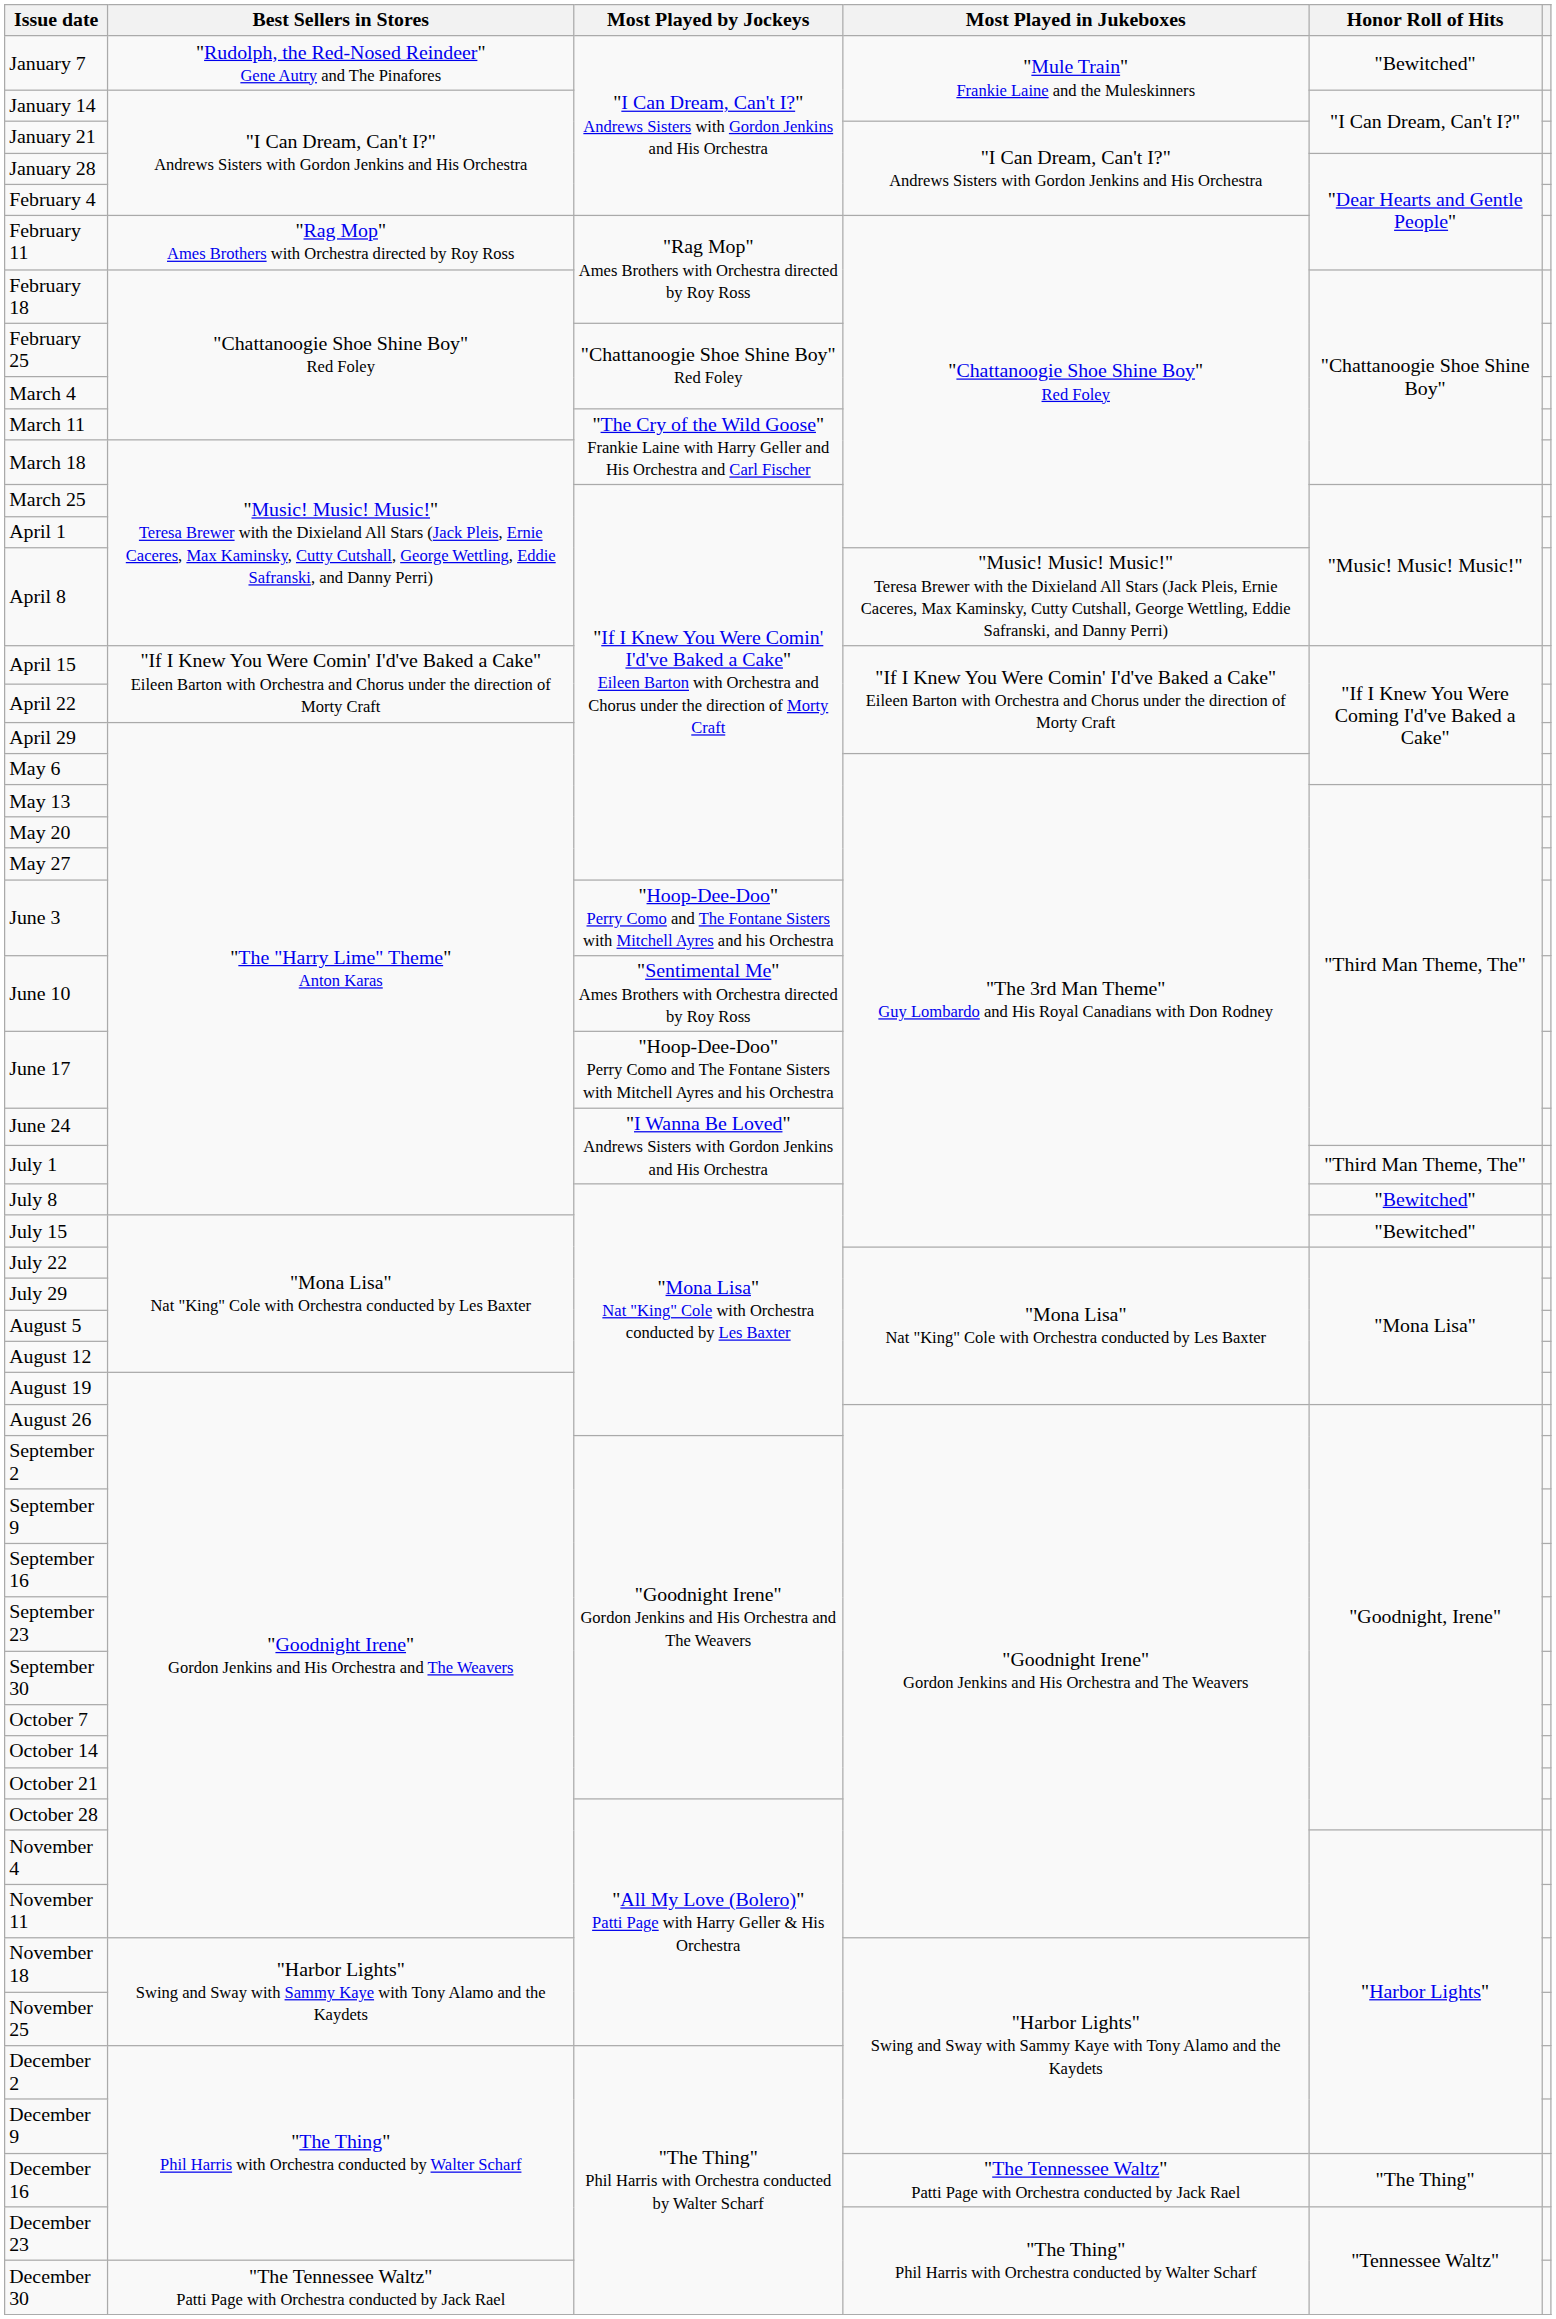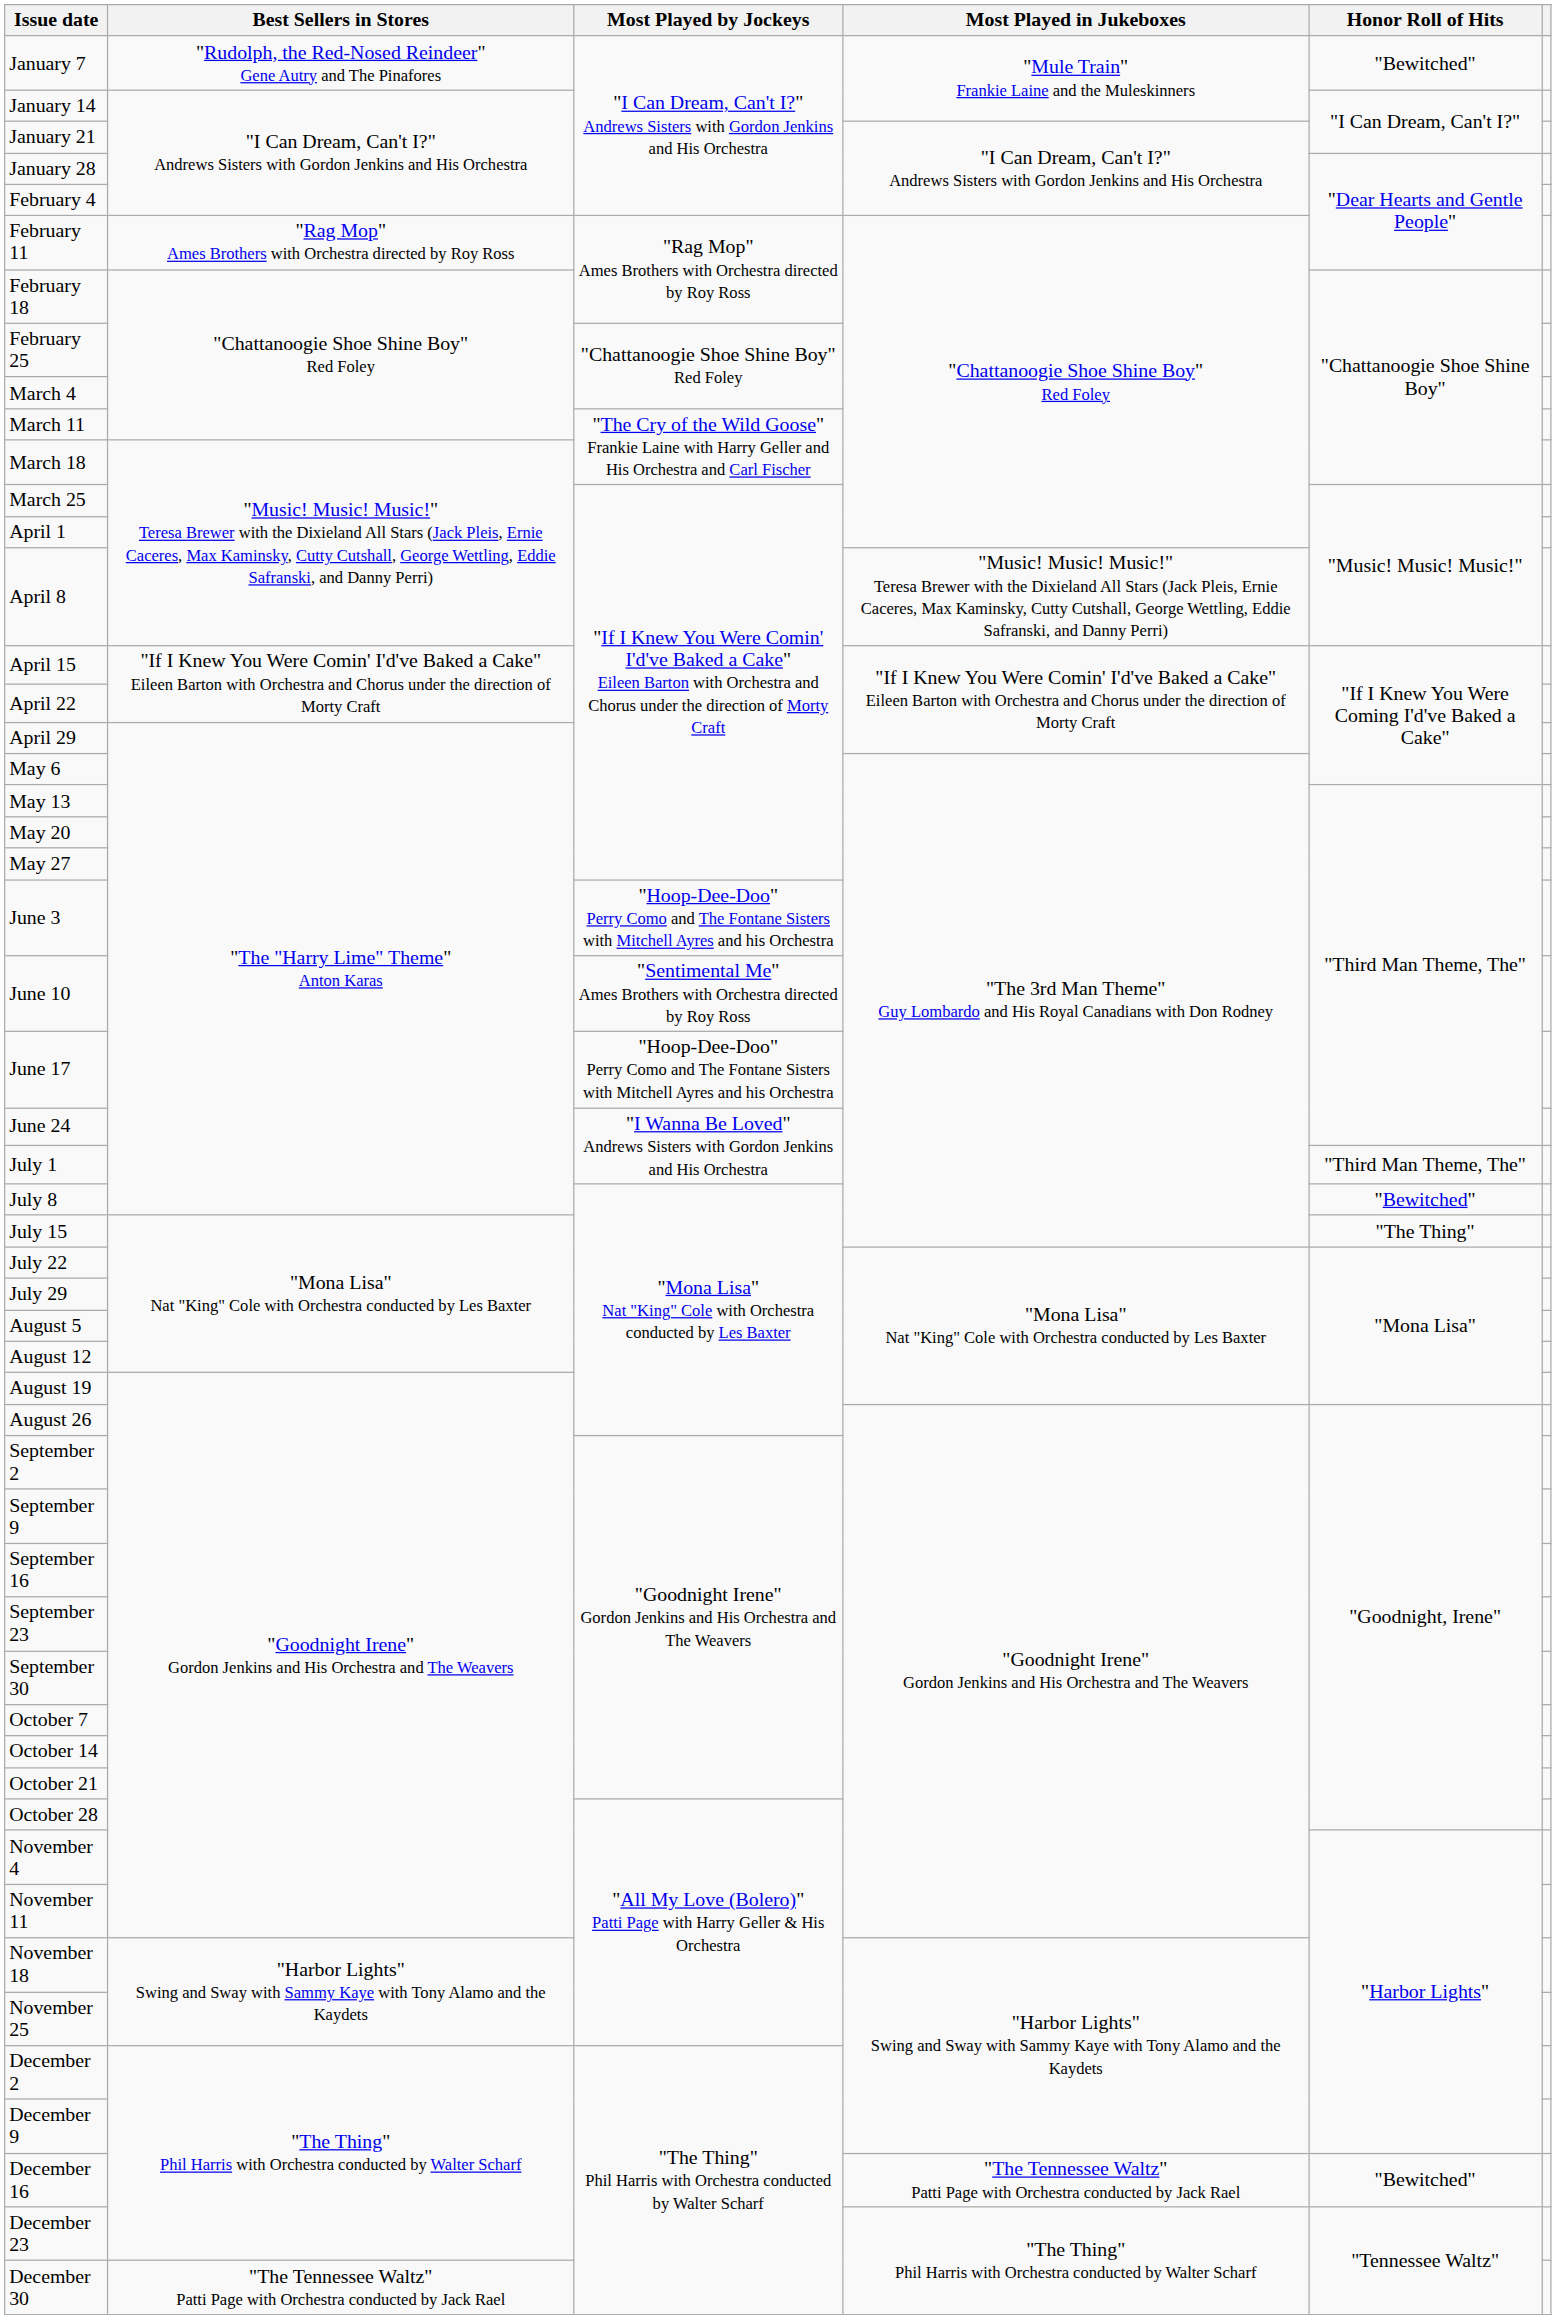 <table class="wikitable">
 <tr>
 <th>Issue date</th>
 <th>Best Sellers in Stores</th>
 <th>Most Played by Jockeys</th>
 <th>Most Played in Jukeboxes</th>
 <th>Honor Roll of Hits</th>
 <th></th>
 </tr>
 <tr>
 <td>January 7</td>
 <td style="text-align: center;">"<a href='#'>Rudolph, the Red-Nosed Reindeer</a>"<br><small><a href='#'>Gene Autry</a> and The Pinafores</small></td>
 <td rowspan=5 style="text-align: center;">"<a href='#'>I Can Dream, Can't I?</a>"<br><small><a href='#'>Andrews Sisters</a> with <a href='#'>Gordon Jenkins</a> and His Orchestra</small></td>
 <td rowspan=2 style="text-align: center;">"<a href='#'>Mule Train</a>"<br><small><a href='#'>Frankie Laine</a> and the Muleskinners</small></td>
 <td style="text-align: center;">"Bewitched"</td>
 <td style="text-align: center;"></td>
 </tr>
 <tr>
 <td>January 14</td>
 <td rowspan=4 style="text-align: center;">"I Can Dream, Can't I?"<br><small>Andrews Sisters with Gordon Jenkins and His Orchestra</small></td>
 <td rowspan=2 style="text-align: center;">"I Can Dream, Can't I?"</td>
 <td style="text-align: center;"></td>
 </tr>
 <tr>
 <td>January 21</td>
 <td rowspan=3 style="text-align: center;">"I Can Dream, Can't I?"<br><small>Andrews Sisters with Gordon Jenkins and His Orchestra</small></td>
 <td style="text-align: center;"></td>
 </tr>
 <tr>
 <td>January 28</td>
 <td rowspan=3 style="text-align: center;">"<a href='#'>Dear Hearts and Gentle People</a>"</td>
 <td style="text-align: center;"></td>
 </tr>
 <tr>
 <td>February 4</td>
 <td style="text-align: center;"></td>
 </tr>
 <tr>
 <td>February 11</td>
 <td style="text-align: center;">"<a href='#'>Rag Mop</a>"<br><small><a href='#'>Ames Brothers</a> with Orchestra directed by Roy Ross</small></td>
 <td rowspan=2 style="text-align: center;">"Rag Mop"<br><small>Ames Brothers with Orchestra directed by Roy Ross</small></td>
 <td rowspan=8 style="text-align: center;">"<a href='#'>Chattanoogie Shoe Shine Boy</a>"<br><small><a href='#'>Red Foley</a></small></td>
 <td style="text-align: center;"></td>
 </tr>
 <tr>
 <td>February 18</td>
 <td rowspan=4 style="text-align: center;">"Chattanoogie Shoe Shine Boy"<br><small>Red Foley</small></td>
 <td rowspan=5 style="text-align: center;">"Chattanoogie Shoe Shine Boy"</td>
 <td style="text-align: center;"></td>
 </tr>
 <tr>
 <td>February 25</td>
 <td rowspan=2 style="text-align: center;">"Chattanoogie Shoe Shine Boy"<br><small>Red Foley</small></td>
 <td style="text-align: center;"></td>
 </tr>
 <tr>
 <td>March 4</td>
 <td style="text-align: center;"></td>
 </tr>
 <tr>
 <td>March 11</td>
 <td rowspan=2 style="text-align: center;">"<a href='#'>The Cry of the Wild Goose</a>"<br><small>Frankie Laine with Harry Geller and His Orchestra and <a href='#'>Carl Fischer</a></small></td>
 <td style="text-align: center;"></td>
 </tr>
 <tr>
 <td>March 18</td>
 <td rowspan=4 style="text-align: center;">"<a href='#'>Music! Music! Music!</a>"<br><small><a href='#'>Teresa Brewer</a> with the Dixieland All Stars (<a href='#'>Jack Pleis</a>, <a href='#'>Ernie Caceres</a>, <a href='#'>Max Kaminsky</a>, <a href='#'>Cutty Cutshall</a>, <a href='#'>George Wettling</a>, <a href='#'>Eddie Safranski</a>, and Danny Perri)</small></td>
 <td style="text-align: center;"></td>
 </tr>
 <tr>
 <td>March 25</td>
 <td rowspan=10 style="text-align: center;">"<a href='#'>If I Knew You Were Comin' I'd've Baked a Cake</a>"<br><small><a href='#'>Eileen Barton</a> with Orchestra and Chorus under the direction of <a href='#'>Morty Craft</a></small></td>
 <td rowspan=3 style="text-align: center;">"Music! Music! Music!"</td>
 <td style="text-align: center;"></td>
 </tr>
 <tr>
 <td>April 1</td>
 <td style="text-align: center;"></td>
 </tr>
 <tr>
 <td>April 8</td>
 <td style="text-align: center;">"Music! Music! Music!"<br><small>Teresa Brewer with the Dixieland All Stars (Jack Pleis, Ernie Caceres, Max Kaminsky, Cutty Cutshall, George Wettling, Eddie Safranski, and Danny Perri)</small></td>
 <td style="text-align: center;"></td>
 </tr>
 <tr>
 <td>April 15</td>
 <td rowspan=2 style="text-align: center;">"If I Knew You Were Comin' I'd've Baked a Cake"<br><small>Eileen Barton with Orchestra and Chorus under the direction of Morty Craft</small></td>
 <td rowspan="3" style="text-align: center;">"If I Knew You Were Comin' I'd've Baked a Cake"<br><small>Eileen Barton with Orchestra and Chorus under the direction of Morty Craft</small></td>
 <td rowspan=4 style="text-align: center;">"If I Knew You Were Coming I'd've Baked a Cake"</td>
 <td style="text-align: center;"></td>
 </tr>
 <tr>
 <td>April 22</td>
 <td style="text-align: center;"></td>
 </tr>
 <tr>
 <td>April 29</td>
 <td rowspan=11 style="text-align: center;">"<a href='#'>The "Harry Lime" Theme</a>"<br><small><a href='#'>Anton Karas</a></small></td>
 <td style="text-align: center;"></td>
 </tr>
 <tr>
 <td>May 6</td>
 <td rowspan=11 style="text-align: center;">"The 3rd Man Theme"<br><small><a href='#'>Guy Lombardo</a> and His Royal Canadians with Don Rodney</small></td>
 <td style="text-align: center;"></td>
 </tr>
 <tr>
 <td>May 13</td>
 <td rowspan=7 style="text-align: center;">"Third Man Theme, The"</td>
 <td style="text-align: center;"></td>
 </tr>
 <tr>
 <td>May 20</td>
 <td style="text-align: center;"></td>
 </tr>
 <tr>
 <td>May 27</td>
 <td style="text-align: center;"></td>
 </tr>
 <tr>
 <td>June 3</td>
 <td style="text-align: center;">"<a href='#'>Hoop-Dee-Doo</a>"<br><small><a href='#'>Perry Como</a> and <a href='#'>The Fontane Sisters</a> with <a href='#'>Mitchell Ayres</a> and his Orchestra</small></td>
 <td style="text-align: center;"></td>
 </tr>
 <tr>
 <td>June 10</td>
 <td style="text-align: center;">"<a href='#'>Sentimental Me</a>"<br><small>Ames Brothers with Orchestra directed by Roy Ross</small></td>
 <td style="text-align: center;"></td>
 </tr>
 <tr>
 <td>June 17</td>
 <td style="text-align: center;">"Hoop-Dee-Doo"<br><small>Perry Como and The Fontane Sisters with Mitchell Ayres and his Orchestra</small></td>
 <td style="text-align: center;"></td>
 </tr>
 <tr>
 <td>June 24</td>
 <td rowspan=2 style="text-align: center;">"<a href='#'>I Wanna Be Loved</a>"<br><small>Andrews Sisters with Gordon Jenkins and His Orchestra</small></td>
 <td style="text-align: center;"></td>
 </tr>
 <tr>
 <td>July 1</td>
 <td style="text-align: center;">"Third Man Theme, The"</td>
 <td style="text-align: center;"></td>
 </tr>
 <tr>
 <td>July 8</td>
 <td rowspan=8 style="text-align: center;">"<a href='#'>Mona Lisa</a>"<br><small><a href='#'>Nat "King" Cole</a> with Orchestra conducted by <a href='#'>Les Baxter</a></small></td>
 <td style="text-align: center;">"<a href='#'>Bewitched</a>"</td>
 <td style="text-align: center;"></td>
 </tr>
 <tr>
 <td>July 15</td>
 <td rowspan=5 style="text-align: center;">"Mona Lisa"<br><small>Nat "King" Cole with Orchestra conducted by Les Baxter</small></td>
-<td style="text-align: center;">"Bewitched"</td>
+<td style="text-align: center;">"The Thing"</td>
 <td style="text-align: center;"></td>
 </tr>
 <tr>
 <td>July 22</td>
 <td rowspan=5 style="text-align: center;">"Mona Lisa"<br><small>Nat "King" Cole with Orchestra conducted by Les Baxter</small></td>
 <td rowspan=5 style="text-align: center;">"Mona Lisa"</td>
 <td style="text-align: center;"></td>
 </tr>
 <tr>
 <td>July 29</td>
 <td style="text-align: center;"></td>
 </tr>
 <tr>
 <td>August 5</td>
 <td style="text-align: center;"></td>
 </tr>
 <tr>
 <td>August 12</td>
 <td style="text-align: center;"></td>
 </tr>
 <tr>
 <td>August 19</td>
 <td rowspan=13 style="text-align: center;">"<a href='#'>Goodnight Irene</a>"<br><small>Gordon Jenkins and His Orchestra and <a href='#'>The Weavers</a></small></td>
 <td style="text-align: center;"></td>
 </tr>
 <tr>
 <td>August 26</td>
 <td rowspan=12 style="text-align: center;">"Goodnight Irene"<br><small>Gordon Jenkins and His Orchestra and The Weavers</small></td>
 <td rowspan=10 style="text-align: center;">"Goodnight, Irene"</td>
 <td style="text-align: center;"></td>
 </tr>
 <tr>
 <td>September 2</td>
 <td rowspan=8 style="text-align: center;">"Goodnight Irene"<br><small>Gordon Jenkins and His Orchestra and The Weavers</small></td>
 <td style="text-align: center;"></td>
 </tr>
 <tr>
 <td>September 9</td>
 <td style="text-align: center;"></td>
 </tr>
 <tr>
 <td>September 16</td>
 <td style="text-align: center;"></td>
 </tr>
 <tr>
 <td>September 23</td>
 <td style="text-align: center;"></td>
 </tr>
 <tr>
 <td>September 30</td>
 <td style="text-align: center;"></td>
 </tr>
 <tr>
 <td>October 7</td>
 <td style="text-align: center;"></td>
 </tr>
 <tr>
 <td>October 14</td>
 <td style="text-align: center;"></td>
 </tr>
 <tr>
 <td>October 21</td>
 <td style="text-align: center;"></td>
 </tr>
 <tr>
 <td>October 28</td>
 <td rowspan=5 style="text-align: center;">"<a href='#'>All My Love (Bolero)</a>"<br><small><a href='#'>Patti Page</a> with Harry Geller & His Orchestra</small></td>
 <td style="text-align: center;"></td>
 </tr>
 <tr>
 <td>November 4</td>
 <td rowspan=6 style="text-align: center;">"<a href='#'>Harbor Lights</a>"</td>
 <td style="text-align: center;"></td>
 </tr>
 <tr>
 <td>November 11</td>
 <td style="text-align: center;"></td>
 </tr>
 <tr>
 <td>November 18</td>
 <td rowspan=2 style="text-align: center;">"Harbor Lights"<br><small>Swing and Sway with <a href='#'>Sammy Kaye</a> with Tony Alamo and the Kaydets</small></td>
 <td rowspan=4 style="text-align: center;">"Harbor Lights"<br><small>Swing and Sway with Sammy Kaye with Tony Alamo and the Kaydets</small></td>
 <td style="text-align: center;"></td>
 </tr>
 <tr>
 <td>November 25</td>
 <td style="text-align: center;"></td>
 </tr>
 <tr>
 <td>December 2</td>
 <td rowspan=4 style="text-align: center;">"<a href='#'>The Thing</a>"<br><small><a href='#'>Phil Harris</a> with Orchestra conducted by <a href='#'>Walter Scharf</a></small></td>
 <td rowspan=5 style="text-align: center;">"The Thing"<br><small>Phil Harris with Orchestra conducted by Walter Scharf</small></td>
 <td style="text-align: center;"></td>
 </tr>
 <tr>
 <td>December 9</td>
 <td style="text-align: center;"></td>
 </tr>
 <tr>
 <td>December 16</td>
 <td style="text-align: center;">"<a href='#'>The Tennessee Waltz</a>"<br><small>Patti Page with Orchestra conducted by Jack Rael</small></td>
-<td style="text-align: center;">"The Thing"</td>
+<td style="text-align: center;">"Bewitched"</td>
 <td style="text-align: center;"></td>
 </tr>
 <tr>
 <td>December 23</td>
 <td rowspan=2 style="text-align: center;">"The Thing"<br><small>Phil Harris with Orchestra conducted by Walter Scharf</small></td>
 <td rowspan=2 style="text-align: center;">"Tennessee Waltz"</td>
 <td style="text-align: center;"></td>
 </tr>
 <tr>
 <td>December 30</td>
 <td style="text-align: center;">"The Tennessee Waltz"<br><small>Patti Page with Orchestra conducted by Jack Rael</small></td>
 <td style="text-align: center;"></td>
 </tr>
 <tr>
 </tr>
 </table>
